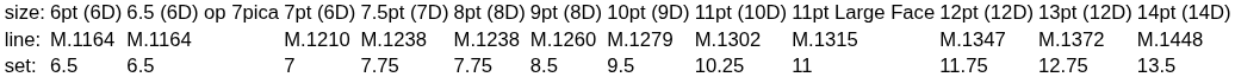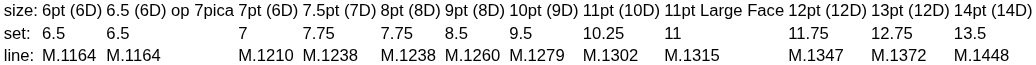 <table style="margin-left:40px;">
 <tr>
 <td>size:</td>
 <td>6pt (6D)</td>
 <td>6.5 (6D) op 7pica</td>
 <td>7pt (6D)</td>
 <td>7.5pt (7D)</td>
 <td>8pt (8D)</td>
 <td>9pt (8D)</td>
 <td>10pt (9D)</td>
 <td>11pt (10D)</td>
 <td>11pt Large Face</td>
 <td>12pt (12D)</td>
 <td>13pt (12D)</td>
 <td>14pt (14D)</td>
 </tr>
 <tr>
+<td>set:</td>
+<td>6.5</td>
+<td>6.5</td>
+<td>7</td>
+<td>7.75</td>
+<td>7.75</td>
+<td>8.5</td>
+<td>9.5</td>
+<td>10.25</td>
+<td>11</td>
+<td>11.75</td>
+<td>12.75</td>
+<td>13.5</td>
+</tr>
+<tr>
 <td>line:</td>
 <td>M.1164</td>
 <td>M.1164</td>
 <td>M.1210</td>
 <td>M.1238</td>
 <td>M.1238</td>
 <td>M.1260</td>
 <td>M.1279</td>
 <td>M.1302</td>
 <td>M.1315</td>
 <td>M.1347</td>
 <td>M.1372</td>
 <td>M.1448</td>
 </tr>
-<tr>
-<td>set:</td>
-<td>6.5</td>
-<td>6.5</td>
-<td>7</td>
-<td>7.75</td>
-<td>7.75</td>
-<td>8.5</td>
-<td>9.5</td>
-<td>10.25</td>
-<td>11</td>
-<td>11.75</td>
-<td>12.75</td>
-<td>13.5</td>
-</tr>
 </table>
